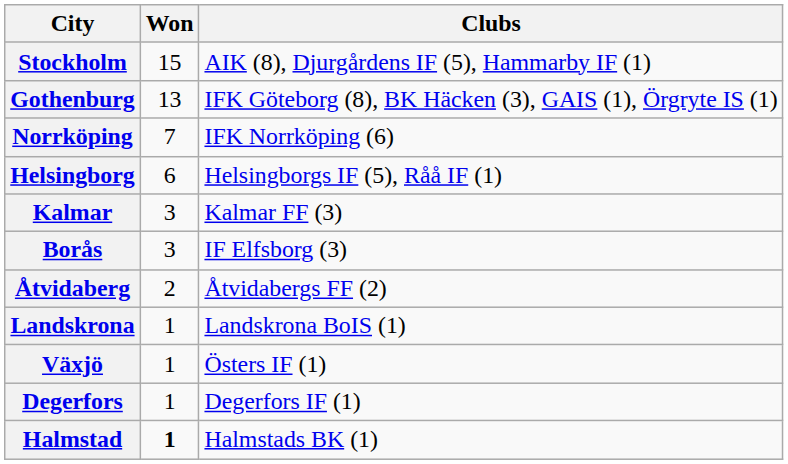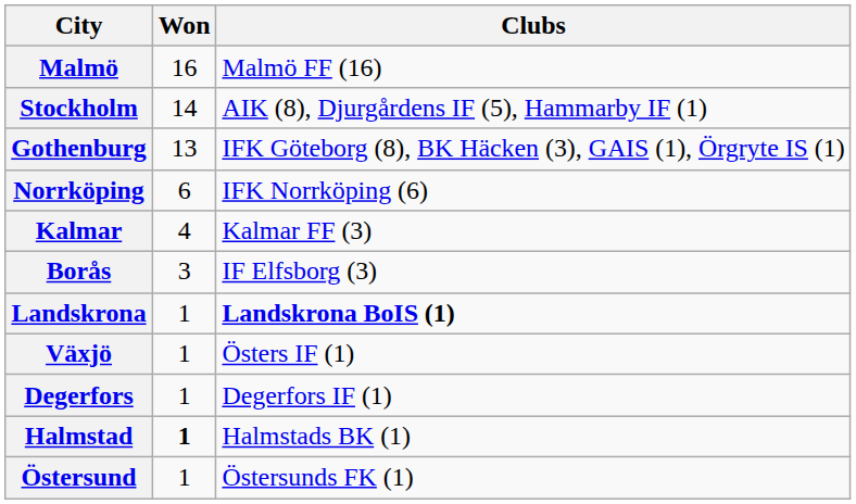 <table class="wikitable sortable plainrowheaders">
 <tr>
 <th scope="col">City</th>
 <th scope="col">Won</th>
 <th scope="col" class="unsortable">Clubs</th>
 </tr>
 <tr>
+<th scope="row"><a href='#'>Malmö</a></th>
+<td align="center">16</td>
+<td><a href='#'>Malmö FF</a> (16)</td>
+</tr>
+<tr>
 <th scope="row"><a href='#'>Stockholm</a></th>
-<td align="center">15</td>
+<td align="center">14</td>
 <td><a href='#'>AIK</a> (8), <a href='#'>Djurgårdens IF</a> (5), <a href='#'>Hammarby IF</a> (1)</td>
 </tr>
 <tr>
 <th scope="row"><a href='#'>Gothenburg</a></th>
 <td align="center">13</td>
 <td><a href='#'>IFK Göteborg</a> (8), <a href='#'>BK Häcken</a> (3), <a href='#'>GAIS</a> (1), <a href='#'>Örgryte IS</a> (1)</td>
 </tr>
 <tr>
 <th scope="row"><a href='#'>Norrköping</a></th>
-<td align="center">7</td>
+<td align="center">6</td>
 <td><a href='#'>IFK Norrköping</a> (6)</td>
 </tr>
 <tr>
-<th scope="row"><a href='#'>Helsingborg</a></th>
-<td align="center">6</td>
-<td><a href='#'>Helsingborgs IF</a> (5), <a href='#'>Råå IF</a> (1)</td>
-</tr>
-<tr>
 <th scope="row"><a href='#'>Kalmar</a></th>
-<td align="center">3</td>
+<td align="center">4</td>
 <td><a href='#'>Kalmar FF</a> (3)</td>
 </tr>
 <tr>
 <th scope="row"><a href='#'>Borås</a></th>
 <td align="center">3</td>
 <td><a href='#'>IF Elfsborg</a> (3)</td>
 </tr>
 <tr>
-<th scope="row"><a href='#'>Åtvidaberg</a></th>
-<td align="center">2</td>
-<td><a href='#'>Åtvidabergs FF</a> (2)</td>
-</tr>
-<tr>
 <th scope="row"><a href='#'>Landskrona</a></th>
 <td align="center">1</td>
-<td><a href='#'>Landskrona BoIS</a> (1)</td>
+<td><strong><a href='#'>Landskrona BoIS</a> (1)</strong></td>
 </tr>
 <tr>
 <th scope="row"><a href='#'>Växjö</a></th>
 <td align="center">1</td>
 <td><a href='#'>Östers IF</a> (1)</td>
 </tr>
 <tr>
 <th scope="row"><a href='#'>Degerfors</a></th>
 <td align="center">1</td>
 <td><a href='#'>Degerfors IF</a> (1)</td>
 </tr>
 <tr>
 <th scope="row"><a href='#'>Halmstad</a></th>
 <td align="center"><strong>1</strong></td>
 <td><a href='#'>Halmstads BK</a> (1)</td>
 </tr>
+<tr>
+<th scope="row"><a href='#'>Östersund</a></th>
+<td align="center">1</td>
+<td><a href='#'>Östersunds FK</a> (1)</td>
+</tr>
 </table>
